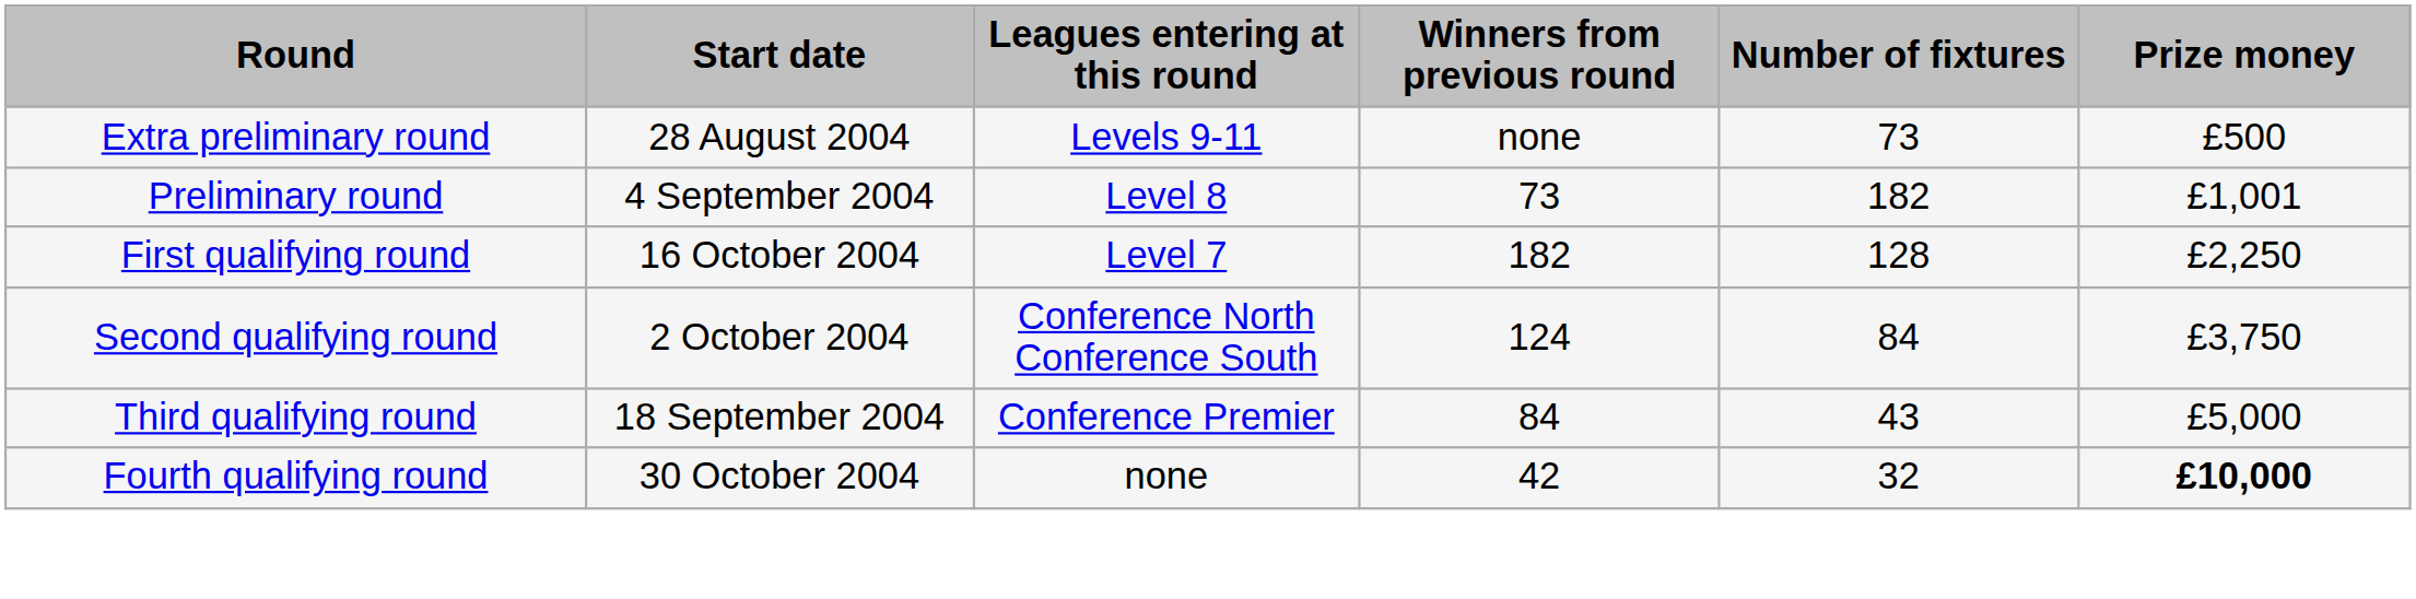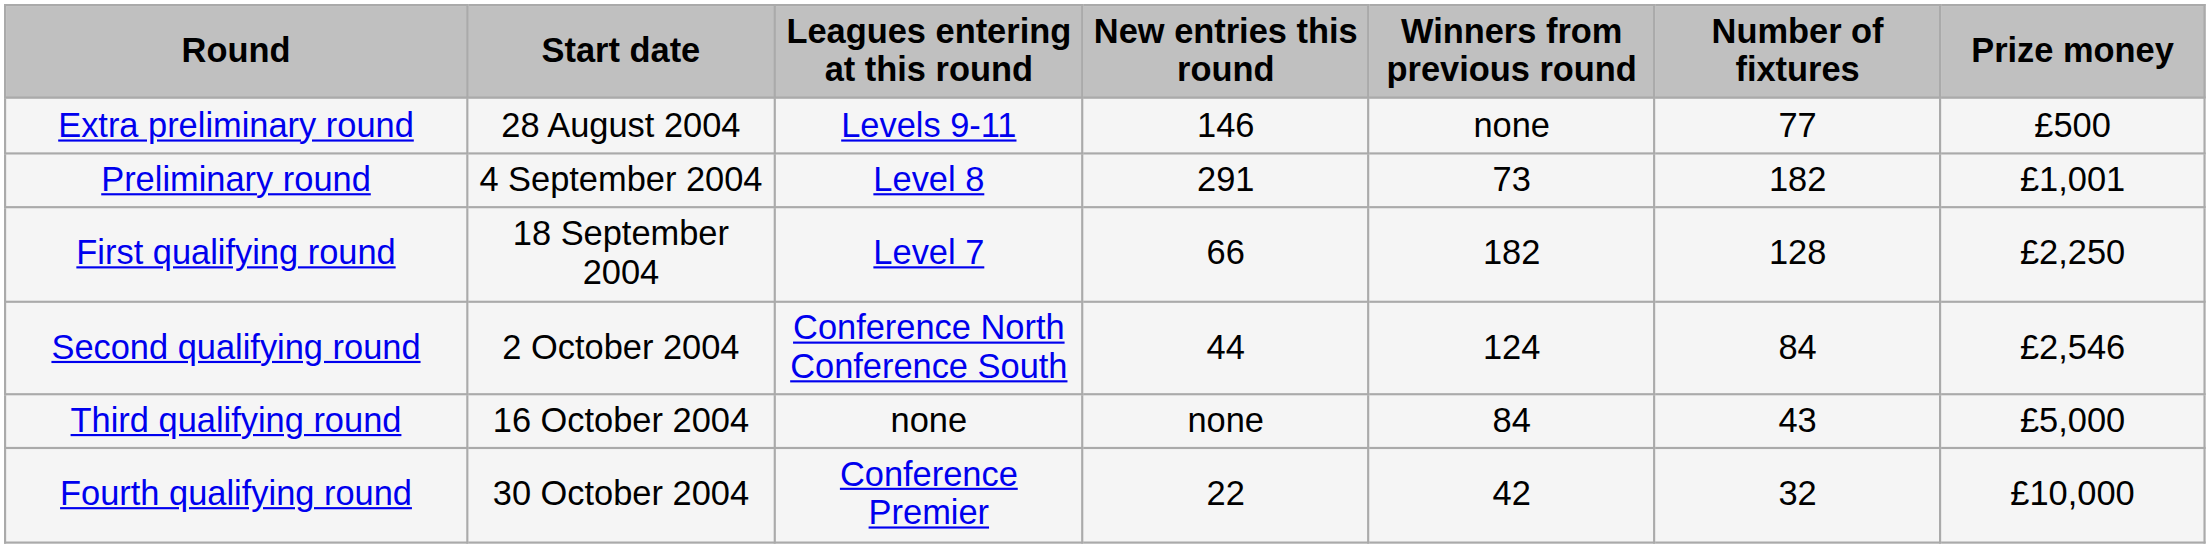 <table class="wikitable" style="width: 1024px; background:WhiteSmoke; text-align:center">
 <tr>
 <th scope="col" style="width: 21.00%; background:silver;">Round</th>
 <th scope="col" style="width: 14.00%; background:silver;">Start date</th>
 <th scope="col" style="width: 14.00%; background:silver;">Leagues entering at this round</th>
+<th scope="col" style="width: 13.00%; background:silver;">New entries this round</th>
 <th scope="col" style="width: 13.00%; background:silver;">Winners from previous round</th>
 <th scope="col" style="width: 13.00%; background:silver;">Number of fixtures</th>
 <th scope="col" style="width: 12.00%; background:silver;">Prize money</th>
 </tr>
 <tr>
 <td><a href='#'>Extra preliminary round</a></td>
 <td>28 August 2004</td>
 <td><a href='#'>Levels 9-11</a></td>
+<td>146</td>
 <td>none</td>
-<td>73</td>
+<td>77</td>
 <td>£500</td>
 </tr>
 <tr>
 <td><a href='#'>Preliminary round</a></td>
 <td>4 September 2004</td>
 <td><a href='#'>Level 8</a></td>
+<td>291</td>
 <td>73</td>
 <td>182</td>
 <td>£1,001</td>
 </tr>
 <tr>
 <td><a href='#'>First qualifying round</a></td>
-<td>16 October 2004</td>
+<td>18 September 2004</td>
 <td><a href='#'>Level 7</a></td>
+<td>66</td>
 <td>182</td>
 <td>128</td>
 <td>£2,250</td>
 </tr>
 <tr>
 <td><a href='#'>Second qualifying round</a></td>
 <td>2 October 2004</td>
 <td><a href='#'>Conference North<br>Conference South</a></td>
+<td>44</td>
 <td>124</td>
 <td>84</td>
-<td>£3,750</td>
+<td>£2,546</td>
 </tr>
 <tr>
 <td><a href='#'>Third qualifying round</a></td>
-<td>18 September 2004</td>
-<td><a href='#'>Conference Premier</a></td>
+<td>16 October 2004</td>
+<td>none</td>
+<td>none</td>
 <td>84</td>
 <td>43</td>
 <td>£5,000</td>
 </tr>
 <tr>
 <td><a href='#'>Fourth qualifying round</a></td>
 <td>30 October 2004</td>
-<td>none</td>
+<td><a href='#'>Conference Premier</a></td>
+<td>22</td>
 <td>42</td>
 <td>32</td>
-<td><strong>£10,000</strong></td>
+<td>£10,000</td>
 </tr>
 </table>
